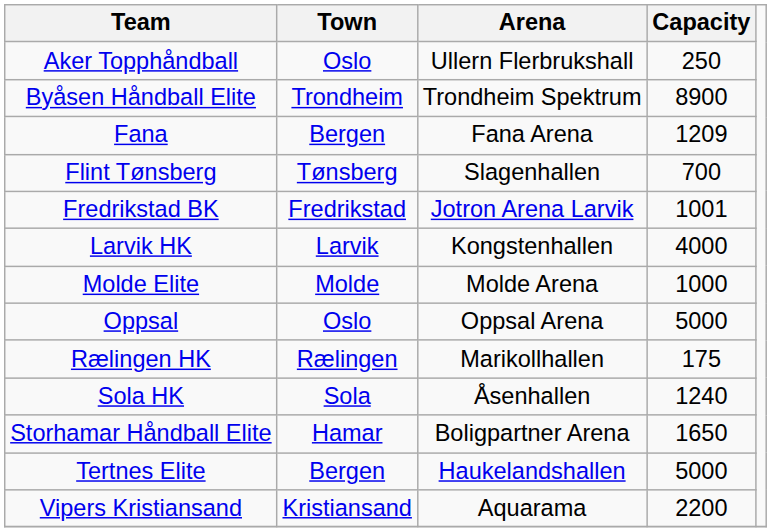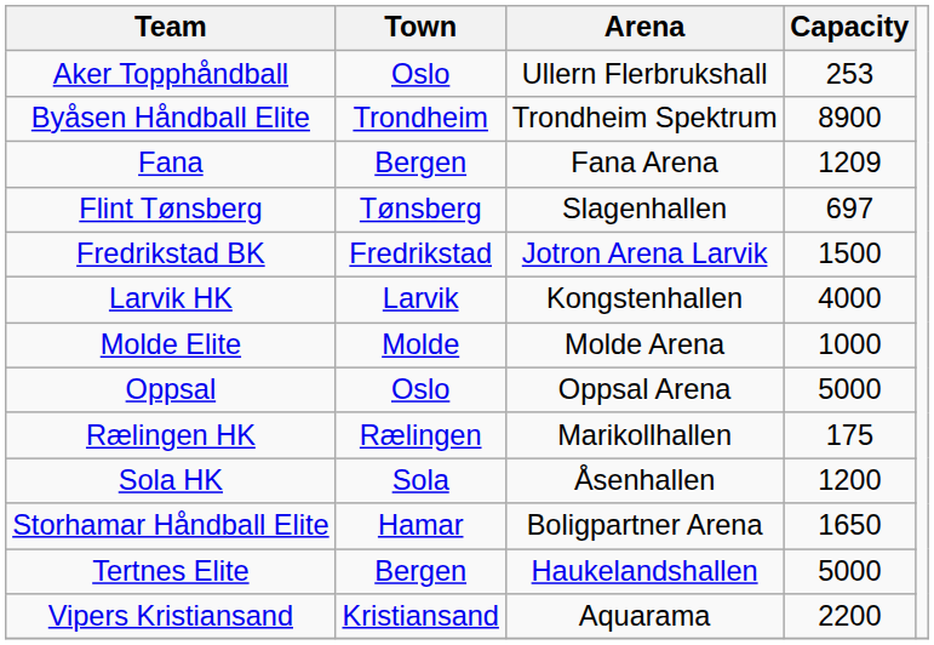 <table class="wikitable" style="text-align: center;">
 <tr>
 <th valign=center>Team</th>
 <th>Town</th>
 <th>Arena</th>
 <th>Capacity</th>
 <td rowspan=14></td>
 </tr>
 <tr>
 <td><a href='#'>Aker Topphåndball</a></td>
 <td><a href='#'>Oslo</a></td>
 <td>Ullern Flerbrukshall</td>
-<td style="text-align:center">250</td>
+<td style="text-align:center">253</td>
 </tr>
 <tr>
 <td><a href='#'>Byåsen Håndball Elite</a></td>
 <td><a href='#'>Trondheim</a></td>
 <td>Trondheim Spektrum</td>
 <td style="text-align:center">8900</td>
 </tr>
 <tr>
 <td><a href='#'>Fana</a></td>
 <td><a href='#'>Bergen</a></td>
 <td>Fana Arena</td>
 <td style="text-align:center">1209</td>
 </tr>
 <tr>
 <td><a href='#'>Flint Tønsberg</a></td>
 <td><a href='#'>Tønsberg</a></td>
 <td>Slagenhallen</td>
-<td style="text-align:center">700</td>
+<td style="text-align:center">697</td>
 </tr>
 <tr>
 <td><a href='#'>Fredrikstad BK</a></td>
 <td><a href='#'>Fredrikstad</a></td>
 <td><a href='#'>Jotron Arena Larvik</a></td>
-<td style="text-align:center">1001</td>
+<td style="text-align:center">1500</td>
 </tr>
 <tr>
 <td><a href='#'>Larvik HK</a></td>
 <td><a href='#'>Larvik</a></td>
 <td>Kongstenhallen</td>
 <td style="text-align:center">4000</td>
 </tr>
 <tr>
 <td><a href='#'>Molde Elite</a></td>
 <td><a href='#'>Molde</a></td>
 <td>Molde Arena</td>
 <td style="text-align:center">1000</td>
 </tr>
 <tr>
 <td><a href='#'>Oppsal</a></td>
 <td><a href='#'>Oslo</a></td>
 <td>Oppsal Arena</td>
 <td style="text-align:center">5000</td>
 </tr>
 <tr>
 <td><a href='#'>Rælingen HK</a></td>
 <td><a href='#'>Rælingen</a></td>
 <td>Marikollhallen</td>
 <td style="text-align:center">175</td>
 </tr>
 <tr>
 <td><a href='#'>Sola HK</a></td>
 <td><a href='#'>Sola</a></td>
 <td>Åsenhallen</td>
-<td style="text-align:center">1240</td>
+<td style="text-align:center">1200</td>
 </tr>
 <tr>
 <td><a href='#'>Storhamar Håndball Elite</a></td>
 <td><a href='#'>Hamar</a></td>
 <td>Boligpartner Arena</td>
 <td style="text-align:center">1650</td>
 </tr>
 <tr>
 <td><a href='#'>Tertnes Elite</a></td>
 <td><a href='#'>Bergen</a></td>
 <td><a href='#'>Haukelandshallen</a></td>
 <td style="text-align:center">5000</td>
 </tr>
 <tr>
 <td><a href='#'>Vipers Kristiansand</a></td>
 <td><a href='#'>Kristiansand</a></td>
 <td>Aquarama</td>
 <td style="text-align:center">2200</td>
 </tr>
 <tr>
 </tr>
 </table>
